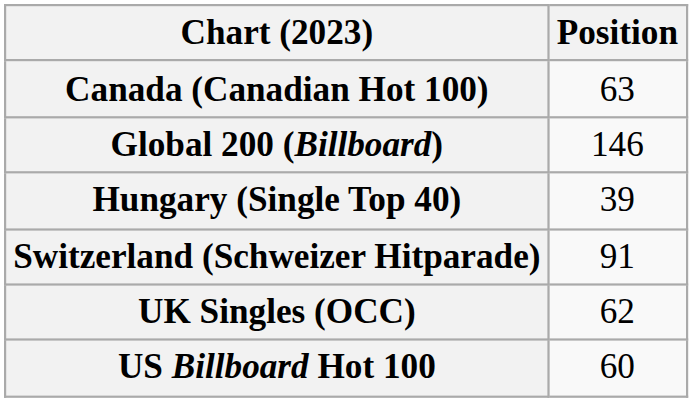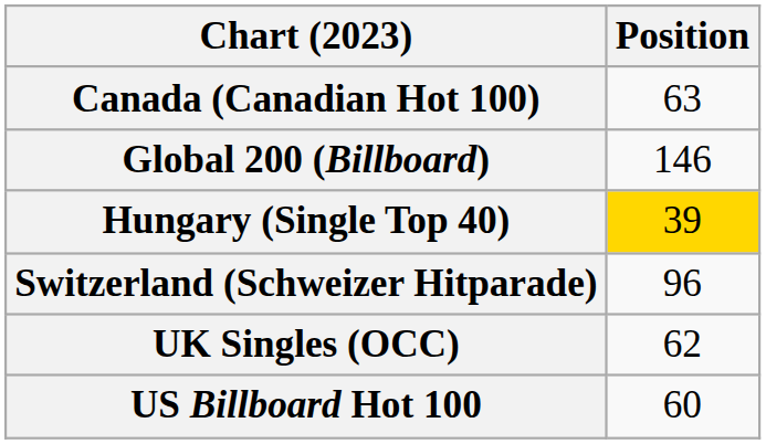 <table class="wikitable sortable plainrowheaders" style="text-align:center">
 <tr>
 <th scope="col">Chart (2023)</th>
 <th scope="col">Position</th>
 </tr>
 <tr>
 <th scope="row">Canada (Canadian Hot 100)</th>
 <td>63</td>
 </tr>
 <tr>
 <th scope="row">Global 200 (<em>Billboard</em>)</th>
 <td>146</td>
 </tr>
 <tr>
 <th scope="row">Hungary (Single Top 40)</th>
-<td>39</td>
+<td style="background: gold;">39</td>
 </tr>
 <tr>
 <th scope="row">Switzerland (Schweizer Hitparade)</th>
-<td>91</td>
+<td>96</td>
 </tr>
 <tr>
 <th scope="row">UK Singles (OCC)</th>
 <td>62</td>
 </tr>
 <tr>
 <th scope="row">US <em>Billboard</em> Hot 100</th>
 <td>60</td>
 </tr>
 </table>
